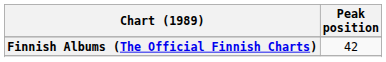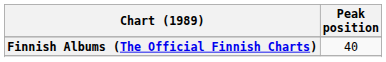 <table class="wikitable sortable plainrowheaders" style="text-align:center">
 <tr>
 <th scope="col">Chart (1989)</th>
 <th scope="col">Peak<br>position</th>
 </tr>
 <tr>
 </tr>
 <tr>
 <th scope="row">Finnish Albums (<a href='#'>The Official Finnish Charts</a>)</th>
-<td align="center">42</td>
+<td align="center">40</td>
 </tr>
 <tr>
 </tr>
 <tr>
 </tr>
 <tr>
 </tr>
 <tr>
 </tr>
 <tr>
 </tr>
 </table>
